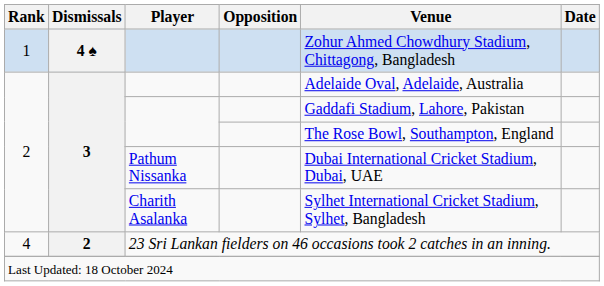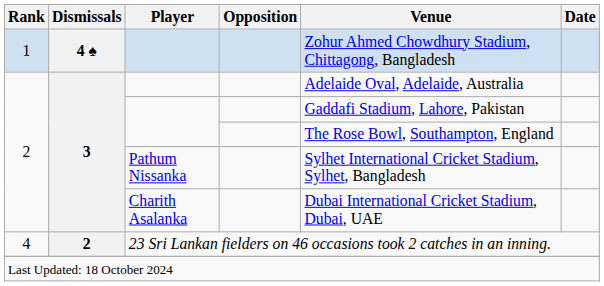 <table class="wikitable plainrowheaders sortable">
 <tr>
 <th scope=col>Rank</th>
 <th scope=col>Dismissals</th>
 <th scope=col>Player</th>
 <th scope=col>Opposition</th>
 <th scope=col>Venue</th>
 <th scope=col>Date</th>
 </tr>
 <tr bgcolor=#cee0f2>
 <td align=center>1</td>
 <th scope=row style=text-align:center;>4 ♠</th>
 <td> </td>
 <td></td>
 <td><a href='#'>Zohur Ahmed Chowdhury Stadium</a>, <a href='#'>Chittagong</a>, Bangladesh</td>
 <td></td>
 </tr>
 <tr>
 <td rowspan="5" align="center">2</td>
 <th rowspan="5" scope="row" style="text-align:center;">3</th>
 <td></td>
 <td></td>
 <td><a href='#'>Adelaide Oval</a>, <a href='#'>Adelaide</a>, Australia</td>
 <td></td>
 </tr>
 <tr>
 <td rowspan="2"></td>
 <td></td>
 <td><a href='#'>Gaddafi Stadium</a>, <a href='#'>Lahore</a>, Pakistan</td>
 <td></td>
 </tr>
 <tr>
 <td></td>
 <td><a href='#'>The Rose Bowl</a>, <a href='#'>Southampton</a>, England</td>
 <td></td>
 </tr>
 <tr>
 <td><a href='#'>Pathum Nissanka</a> </td>
 <td></td>
-<td><a href='#'>Dubai International Cricket Stadium</a>, <a href='#'>Dubai</a>, UAE</td>
+<td><a href='#'>Sylhet International Cricket Stadium</a>, <a href='#'>Sylhet</a>, Bangladesh</td>
 <td></td>
 </tr>
 <tr>
 <td><a href='#'>Charith Asalanka</a> </td>
 <td></td>
-<td><a href='#'>Sylhet International Cricket Stadium</a>, <a href='#'>Sylhet</a>, Bangladesh</td>
+<td><a href='#'>Dubai International Cricket Stadium</a>, <a href='#'>Dubai</a>, UAE</td>
 <td></td>
 </tr>
 <tr>
 <td align=center>4</td>
 <th scope=row style=text-align:center;>2</th>
 <td colspan=4><em>23 Sri Lankan fielders on 46 occasions took 2 catches in an inning.</em></td>
 </tr>
 <tr>
 </tr>
 <tr class=sortbottom>
 <td colspan=6><small>Last Updated: 18 October 2024</small></td>
 </tr>
 </table>
